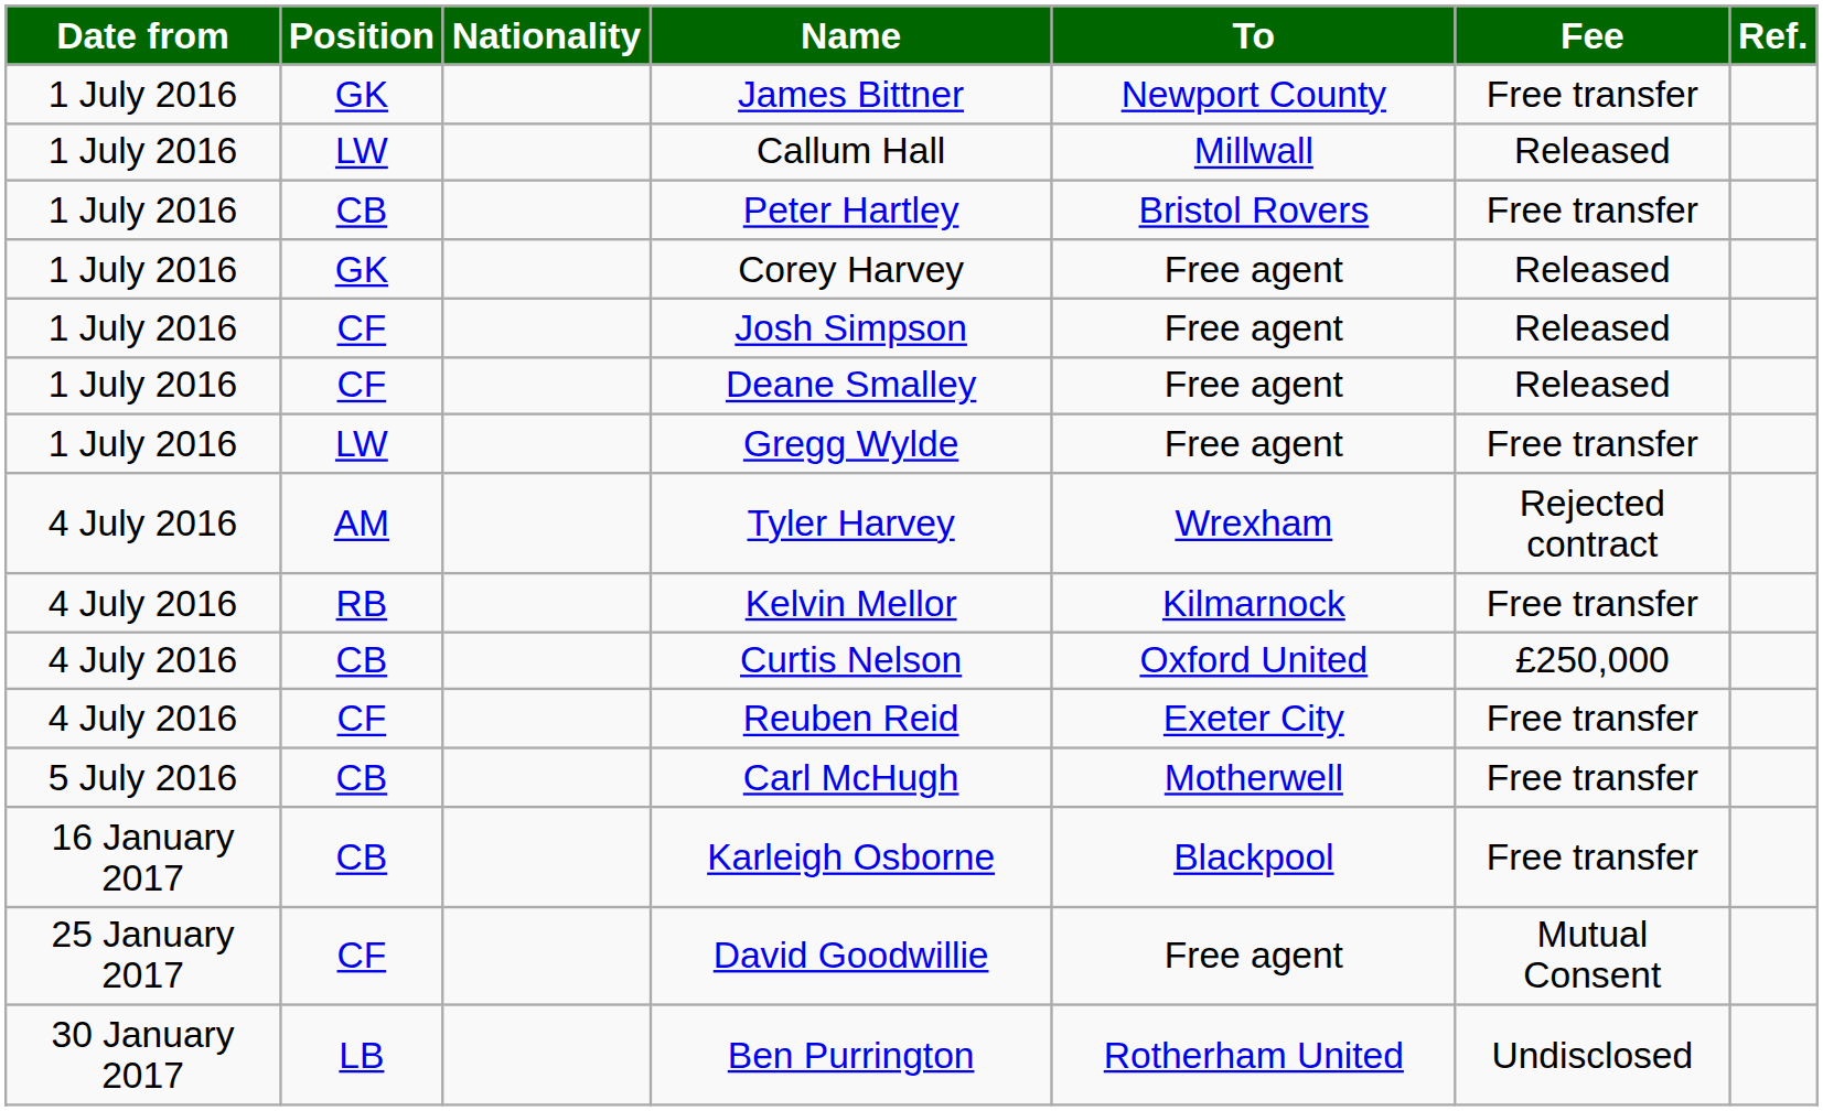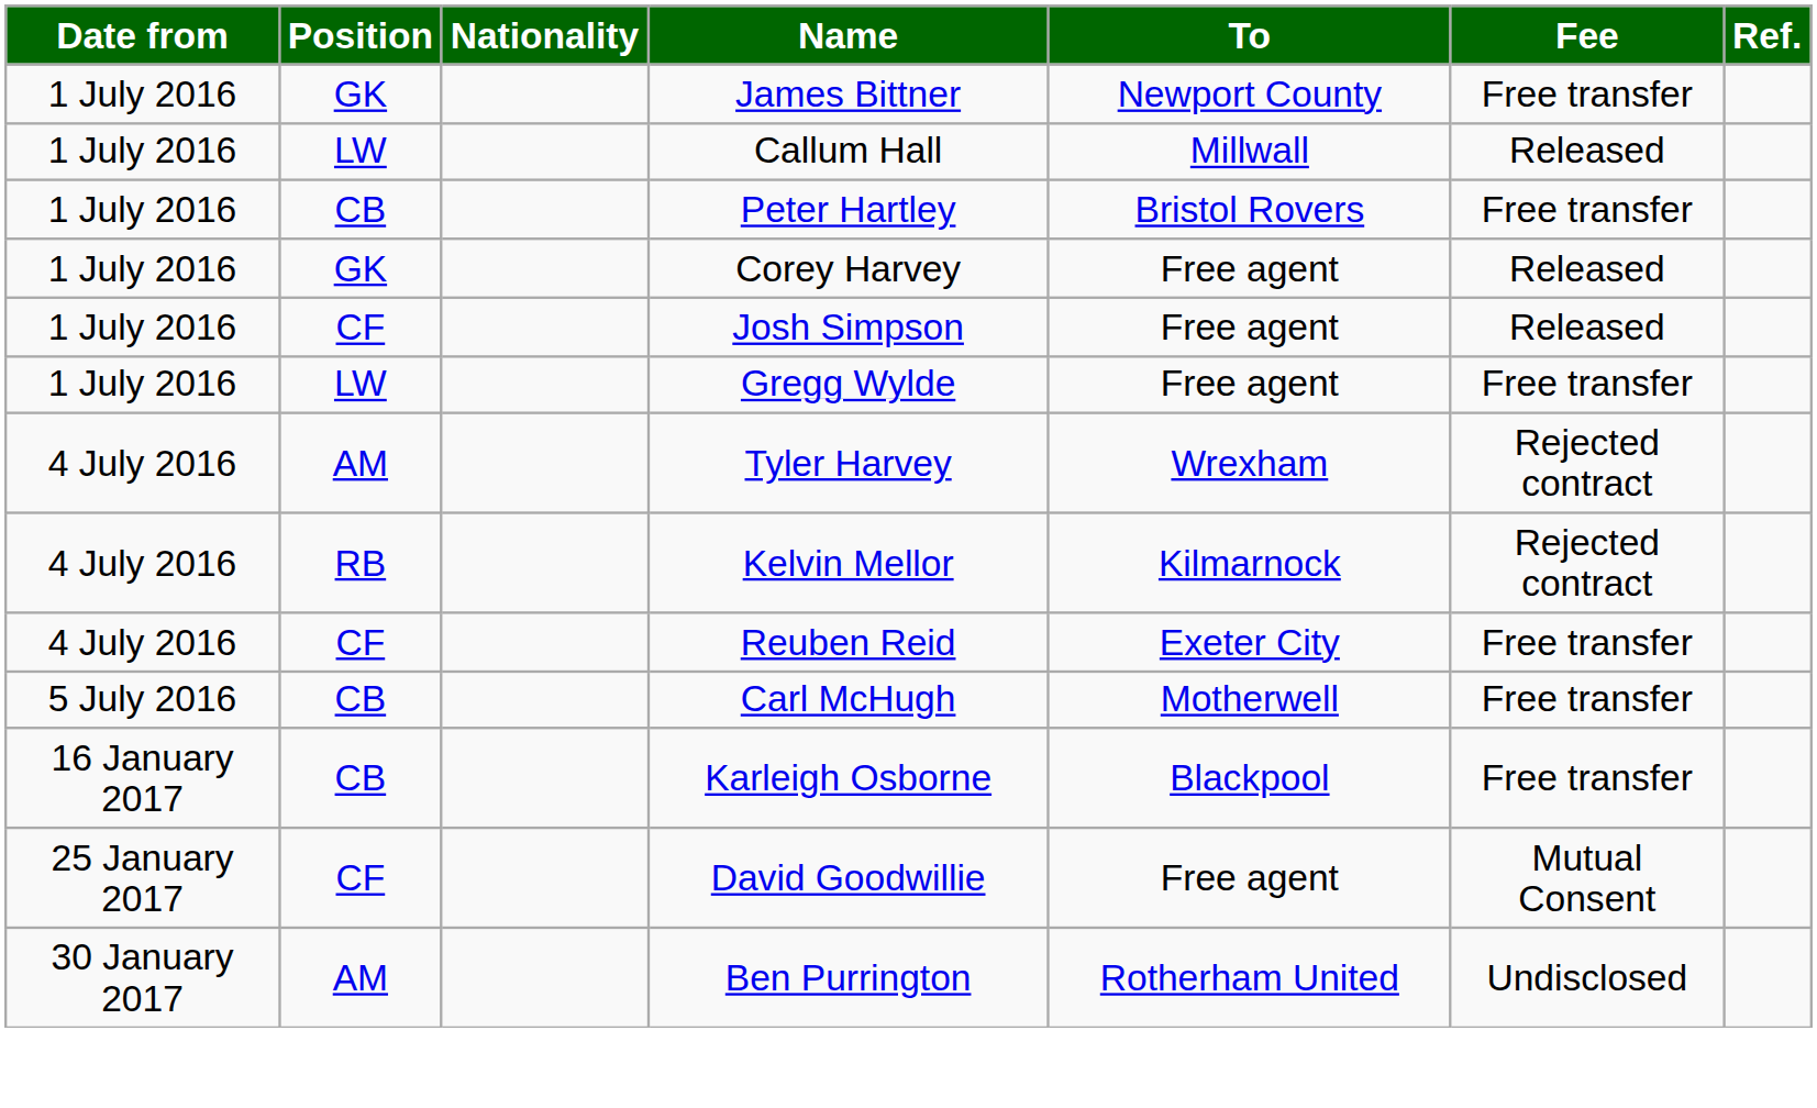 <table class="wikitable"  style="text-align:center; font-size:90%; ">
 <tr>
 <th style="background:#006600; color:#FFFFFF; width:100px;">Date from</th>
 <th style="background:#006600; color:#FFFFFF; width:50px;">Position</th>
 <th style="background:#006600; color:#FFFFFF; width:50px;">Nationality</th>
 <th style="background:#006600; color:#FFFFFF; width:150px;">Name</th>
 <th style="background:#006600; color:#FFFFFF; width:150px;">To</th>
 <th style="background:#006600; color:#FFFFFF; width:100px;">Fee</th>
 <th style="background:#006600; color:#FFFFFF; width:25px;">Ref.</th>
 </tr>
 <tr>
 <td>1 July 2016</td>
 <td><a href='#'>GK</a></td>
 <td></td>
 <td><a href='#'>James Bittner</a></td>
 <td><a href='#'>Newport County</a></td>
 <td>Free transfer</td>
 <td></td>
 </tr>
 <tr>
 <td>1 July 2016</td>
 <td><a href='#'>LW</a></td>
 <td></td>
 <td>Callum Hall</td>
 <td><a href='#'>Millwall</a></td>
 <td>Released</td>
 <td></td>
 </tr>
 <tr>
 <td>1 July 2016</td>
 <td><a href='#'>CB</a></td>
 <td></td>
 <td><a href='#'>Peter Hartley</a></td>
 <td><a href='#'>Bristol Rovers</a></td>
 <td>Free transfer</td>
 <td></td>
 </tr>
 <tr>
 <td>1 July 2016</td>
 <td><a href='#'>GK</a></td>
 <td></td>
 <td>Corey Harvey</td>
 <td>Free agent</td>
 <td>Released</td>
 <td></td>
 </tr>
 <tr>
 <td>1 July 2016</td>
 <td><a href='#'>CF</a></td>
 <td></td>
 <td><a href='#'>Josh Simpson</a></td>
 <td>Free agent</td>
 <td>Released</td>
 <td></td>
 </tr>
 <tr>
 <td>1 July 2016</td>
-<td><a href='#'>CF</a></td>
-<td></td>
-<td><a href='#'>Deane Smalley</a></td>
-<td>Free agent</td>
-<td>Released</td>
-<td></td>
-</tr>
-<tr>
-<td>1 July 2016</td>
 <td><a href='#'>LW</a></td>
 <td></td>
 <td><a href='#'>Gregg Wylde</a></td>
 <td>Free agent</td>
 <td>Free transfer</td>
 <td></td>
 </tr>
 <tr>
 <td>4 July 2016</td>
 <td><a href='#'>AM</a></td>
 <td></td>
 <td><a href='#'>Tyler Harvey</a></td>
 <td><a href='#'>Wrexham</a> </td>
 <td>Rejected contract</td>
 <td></td>
 </tr>
 <tr>
 <td>4 July 2016</td>
 <td><a href='#'>RB</a></td>
 <td></td>
 <td><a href='#'>Kelvin Mellor</a></td>
 <td><a href='#'>Kilmarnock</a></td>
-<td>Free transfer</td>
-<td></td>
-</tr>
-<tr>
-<td>4 July 2016</td>
-<td><a href='#'>CB</a></td>
-<td></td>
-<td><a href='#'>Curtis Nelson</a></td>
-<td><a href='#'>Oxford United</a> </td>
-<td>£250,000</td>
+<td>Rejected contract</td>
 <td></td>
 </tr>
 <tr>
 <td>4 July 2016</td>
 <td><a href='#'>CF</a></td>
 <td></td>
 <td><a href='#'>Reuben Reid</a></td>
 <td><a href='#'>Exeter City</a> </td>
 <td>Free transfer</td>
 <td></td>
 </tr>
 <tr>
 <td>5 July 2016</td>
 <td><a href='#'>CB</a></td>
 <td></td>
 <td><a href='#'>Carl McHugh</a></td>
 <td><a href='#'>Motherwell</a></td>
 <td>Free transfer</td>
 <td></td>
 </tr>
 <tr>
 <td>16 January 2017</td>
 <td><a href='#'>CB</a></td>
 <td></td>
 <td><a href='#'>Karleigh Osborne</a></td>
 <td><a href='#'>Blackpool</a> </td>
 <td>Free transfer</td>
 <td></td>
 </tr>
 <tr>
 <td>25 January 2017</td>
 <td><a href='#'>CF</a></td>
 <td></td>
 <td><a href='#'>David Goodwillie</a></td>
 <td>Free agent</td>
 <td>Mutual Consent</td>
 <td></td>
 </tr>
 <tr>
 <td>30 January 2017</td>
-<td><a href='#'>LB</a></td>
+<td><a href='#'>AM</a></td>
 <td></td>
 <td><a href='#'>Ben Purrington</a></td>
 <td><a href='#'>Rotherham United</a></td>
 <td>Undisclosed</td>
 <td></td>
 </tr>
 </table>
